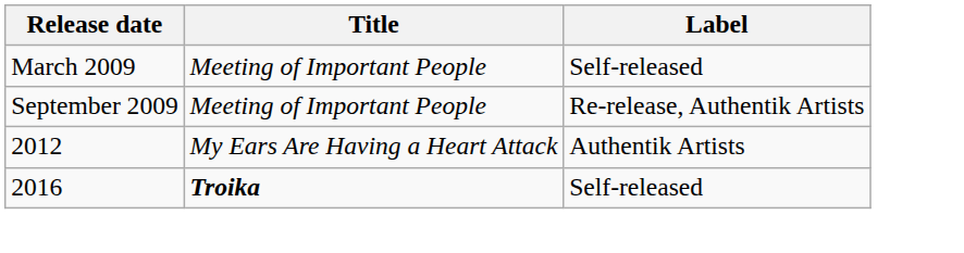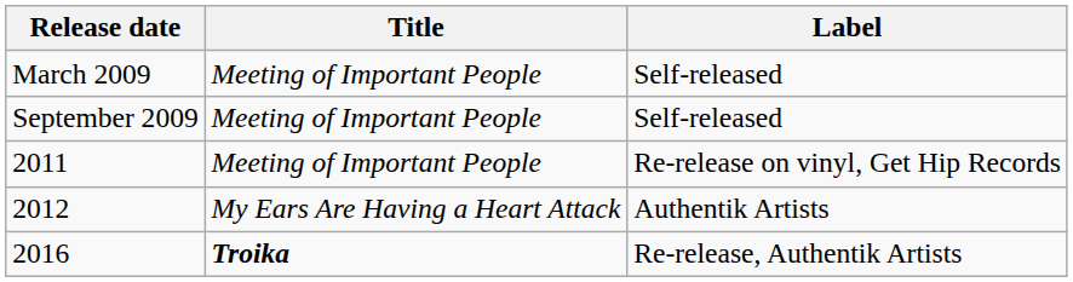 <table class="wikitable">
 <tr>
 <th><strong>Release date</strong></th>
 <th><strong>Title</strong></th>
 <th><strong>Label</strong></th>
 </tr>
 <tr>
 <td>March 2009</td>
 <td><em>Meeting of Important People</em></td>
 <td>Self-released</td>
 </tr>
 <tr>
 <td>September 2009</td>
 <td><em>Meeting of Important People</em></td>
-<td>Re-release, Authentik Artists</td>
+<td>Self-released</td>
+</tr>
+<tr>
+<td>2011</td>
+<td><em>Meeting of Important People</em></td>
+<td>Re-release on vinyl, Get Hip Records</td>
 </tr>
 <tr>
 <td>2012</td>
 <td><em>My Ears Are Having a Heart Attack</em></td>
 <td>Authentik Artists</td>
 </tr>
 <tr>
 <td>2016</td>
 <td><strong><em>Troika</em></strong></td>
-<td>Self-released</td>
+<td>Re-release, Authentik Artists</td>
 </tr>
 </table>
